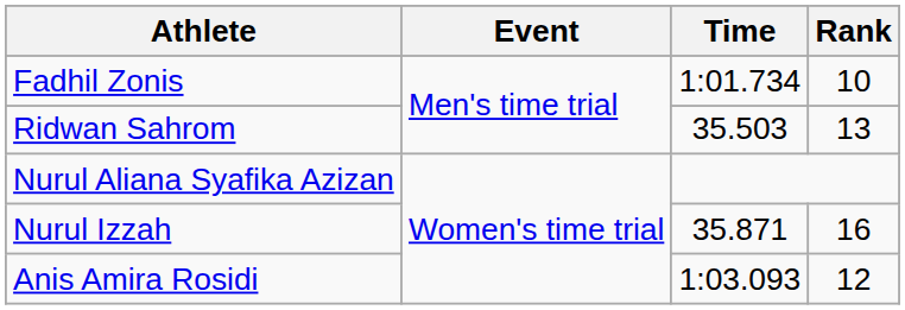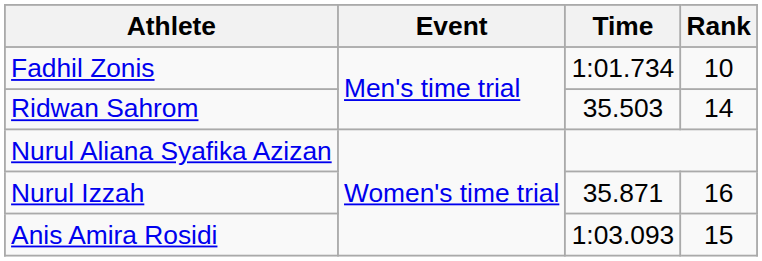 <table class="wikitable" style="font-size:90%;">
 <tr>
 <th>Athlete</th>
 <th>Event</th>
 <th>Time</th>
 <th>Rank</th>
 </tr>
 <tr style="text-align:center">
 <td style="text-align:left"><a href='#'>Fadhil Zonis</a></td>
 <td style="text-align:left" rowspan=2><a href='#'>Men's time trial</a></td>
 <td>1:01.734</td>
 <td>10</td>
 </tr>
 <tr style="text-align:center">
 <td style="text-align:left"><a href='#'>Ridwan Sahrom</a></td>
 <td>35.503</td>
-<td>13</td>
+<td>14</td>
 </tr>
 <tr style="text-align:center">
 <td style="text-align:left"><a href='#'>Nurul Aliana Syafika Azizan</a></td>
 <td style="text-align:left" rowspan=3><a href='#'>Women's time trial</a></td>
 <td colspan=2></td>
 </tr>
 <tr style="text-align:center">
 <td style="text-align:left"><a href='#'>Nurul Izzah</a></td>
 <td>35.871</td>
 <td>16</td>
 </tr>
 <tr style="text-align:center">
 <td style="text-align:left"><a href='#'>Anis Amira Rosidi</a></td>
 <td>1:03.093</td>
-<td>12</td>
+<td>15</td>
 </tr>
 </table>
